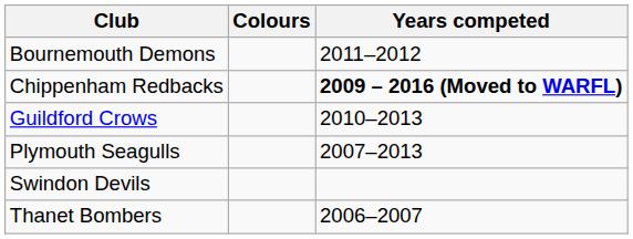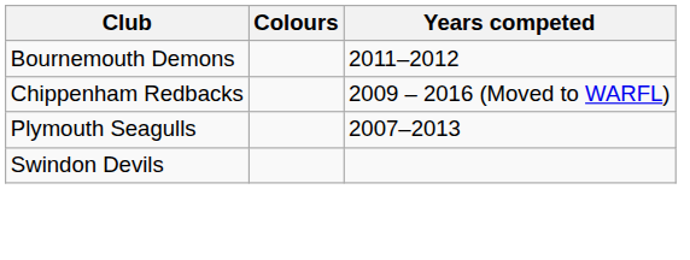 <table class="wikitable">
 <tr>
 <th>Club</th>
 <th>Colours</th>
 <th>Years competed</th>
 </tr>
 <tr>
 <td>Bournemouth Demons</td>
 <td></td>
 <td>2011–2012</td>
 </tr>
 <tr>
 <td>Chippenham Redbacks</td>
 <td></td>
-<td><strong>2009 – 2016 (Moved to <a href='#'>WARFL</a>)</strong></td>
-</tr>
-<tr>
-<td><a href='#'>Guildford Crows</a></td>
-<td></td>
-<td>2010–2013</td>
+<td>2009 – 2016 (Moved to <a href='#'>WARFL</a>)</td>
 </tr>
 <tr>
 <td>Plymouth Seagulls</td>
 <td></td>
 <td>2007–2013</td>
 </tr>
 <tr>
 <td>Swindon Devils</td>
 <td></td>
 <td></td>
 </tr>
-<tr>
-<td>Thanet Bombers</td>
-<td></td>
-<td>2006–2007</td>
-</tr>
 </table>
